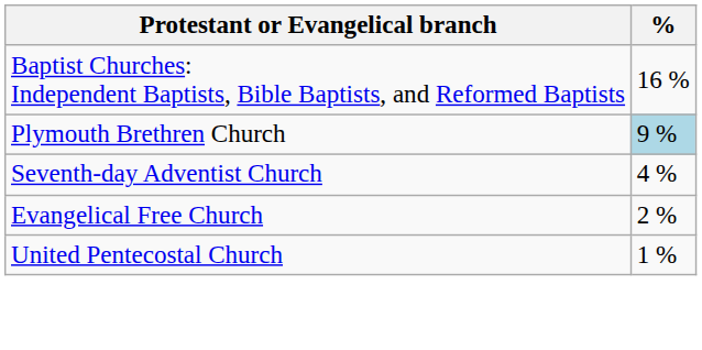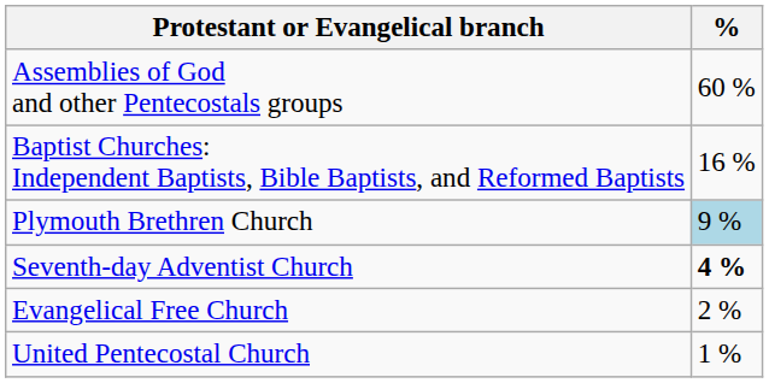 <table class="wikitable">
 <tr>
 <th>Protestant or Evangelical branch</th>
 <th>%</th>
+</tr>
+<tr>
+<td><a href='#'>Assemblies of God</a><br>and other <a href='#'>Pentecostals</a> groups</td>
+<td>60 %</td>
 </tr>
 <tr>
 <td><a href='#'>Baptist Churches</a>:<br><a href='#'>Independent Baptists</a>, <a href='#'>Bible Baptists</a>, and <a href='#'>Reformed Baptists</a></td>
 <td>16 %</td>
 </tr>
 <tr>
 <td><a href='#'>Plymouth Brethren</a> Church</td>
 <td style="background: lightblue;">9 %</td>
 </tr>
 <tr>
 <td><a href='#'>Seventh-day Adventist Church</a></td>
-<td>4 %</td>
+<td><strong>4 %</strong></td>
 </tr>
 <tr>
 <td><a href='#'>Evangelical Free Church</a></td>
 <td>2 %</td>
 </tr>
 <tr>
 <td><a href='#'>United Pentecostal Church</a></td>
 <td>1 %</td>
 </tr>
 </table>
